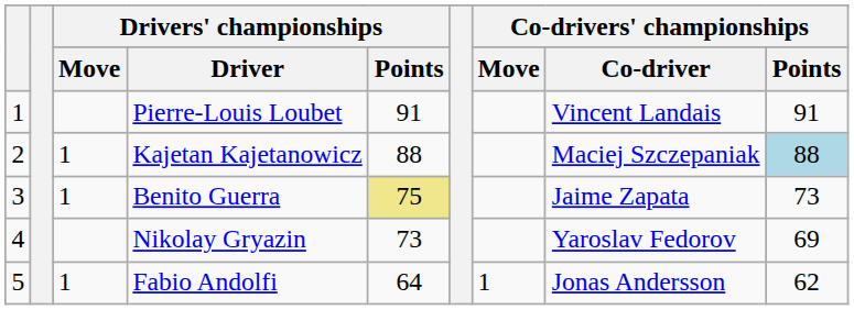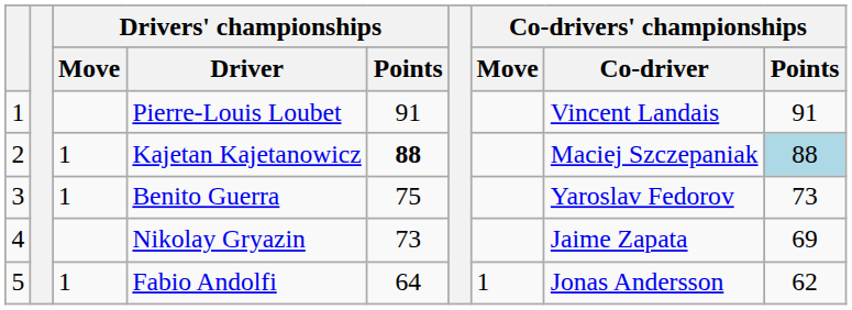 <table class="wikitable" style="font-size:85%;">
 <tr>
 <th rowspan="2"></th>
 <th rowspan="7" style="width:5px;"></th>
 <th colspan="3">Drivers' championships</th>
 <th rowspan="7" style="width:5px;"></th>
 <th colspan="3">Co-drivers' championships</th>
 </tr>
 <tr>
 <th>Move</th>
 <th>Driver</th>
 <th>Points</th>
 <th>Move</th>
 <th>Co-driver</th>
 <th>Points</th>
 </tr>
 <tr>
 <td align="center">1</td>
 <td></td>
 <td><a href='#'>Pierre-Louis Loubet</a></td>
 <td align="center">91</td>
 <td></td>
 <td><a href='#'>Vincent Landais</a></td>
 <td align="center">91</td>
 </tr>
 <tr>
 <td align="center">2</td>
 <td> 1</td>
 <td nowrap><a href='#'>Kajetan Kajetanowicz</a></td>
-<td align="center">88</td>
+<td align="center"><strong>88</strong></td>
 <td></td>
 <td nowrap><a href='#'>Maciej Szczepaniak</a></td>
 <td align="center" style="background: lightblue;">88</td>
 </tr>
 <tr>
 <td align="center">3</td>
 <td> 1</td>
 <td><a href='#'>Benito Guerra</a></td>
-<td align="center" style="background: khaki;">75</td>
+<td align="center">75</td>
 <td></td>
-<td><a href='#'>Jaime Zapata</a></td>
+<td><a href='#'>Yaroslav Fedorov</a></td>
 <td align="center">73</td>
 </tr>
 <tr>
 <td align="center">4</td>
 <td></td>
 <td><a href='#'>Nikolay Gryazin</a></td>
 <td align="center">73</td>
 <td></td>
-<td><a href='#'>Yaroslav Fedorov</a></td>
+<td><a href='#'>Jaime Zapata</a></td>
 <td align="center">69</td>
 </tr>
 <tr>
 <td align="center">5</td>
 <td> 1</td>
 <td><a href='#'>Fabio Andolfi</a></td>
 <td align="center">64</td>
 <td> 1</td>
 <td><a href='#'>Jonas Andersson</a></td>
 <td align="center">62</td>
 </tr>
 </table>
